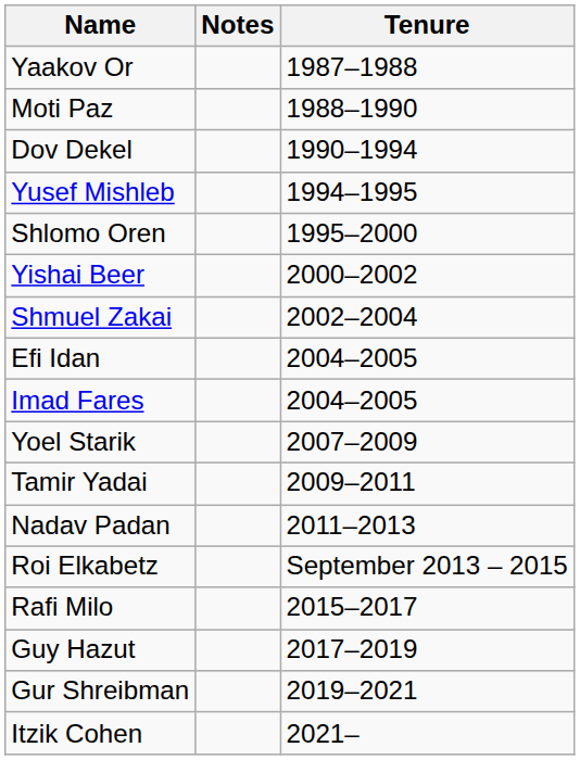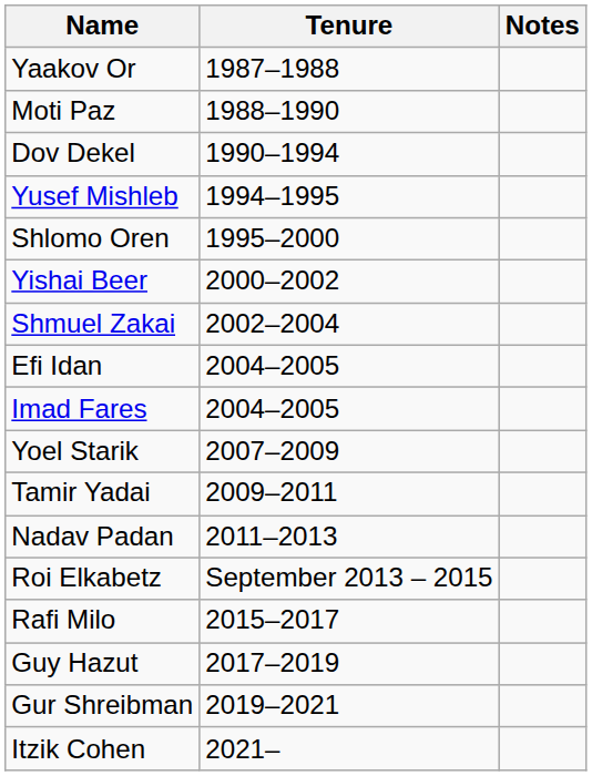 <table class="wikitable">
 <tr>
 <th>Name</th>
+<th>Tenure</th>
 <th>Notes</th>
-<th>Tenure</th>
 </tr>
 <tr>
 <td>Yaakov Or</td>
+<td>1987–1988</td>
 <td></td>
-<td>1987–1988</td>
 </tr>
 <tr>
 <td>Moti Paz</td>
+<td>1988–1990</td>
 <td></td>
-<td>1988–1990</td>
 </tr>
 <tr>
 <td>Dov Dekel</td>
+<td>1990–1994</td>
 <td></td>
-<td>1990–1994</td>
 </tr>
 <tr>
 <td><a href='#'>Yusef Mishleb</a></td>
+<td>1994–1995</td>
 <td></td>
-<td>1994–1995</td>
 </tr>
 <tr>
 <td>Shlomo Oren</td>
+<td>1995–2000</td>
 <td></td>
-<td>1995–2000</td>
 </tr>
 <tr>
 <td><a href='#'>Yishai Beer</a></td>
+<td>2000–2002</td>
 <td></td>
-<td>2000–2002</td>
 </tr>
 <tr>
 <td><a href='#'>Shmuel Zakai</a></td>
+<td>2002–2004</td>
 <td></td>
-<td>2002–2004</td>
 </tr>
 <tr>
 <td>Efi Idan</td>
+<td>2004–2005</td>
 <td></td>
-<td>2004–2005</td>
 </tr>
 <tr>
 <td><a href='#'>Imad Fares</a></td>
+<td>2004–2005</td>
 <td></td>
-<td>2004–2005</td>
 </tr>
 <tr>
 <td>Yoel Starik</td>
+<td>2007–2009</td>
 <td></td>
-<td>2007–2009</td>
 </tr>
 <tr>
 <td>Tamir Yadai</td>
+<td>2009–2011</td>
 <td></td>
-<td>2009–2011</td>
 </tr>
 <tr>
 <td>Nadav Padan</td>
+<td>2011–2013</td>
 <td></td>
-<td>2011–2013</td>
 </tr>
 <tr>
 <td>Roi Elkabetz</td>
+<td>September 2013 – 2015</td>
 <td></td>
-<td>September 2013 – 2015</td>
 </tr>
 <tr>
 <td>Rafi Milo</td>
+<td>2015–2017</td>
 <td></td>
-<td>2015–2017</td>
 </tr>
 <tr>
 <td>Guy Hazut</td>
+<td>2017–2019</td>
 <td></td>
-<td>2017–2019</td>
 </tr>
 <tr>
 <td>Gur Shreibman</td>
+<td>2019–2021</td>
 <td></td>
-<td>2019–2021</td>
 </tr>
 <tr>
 <td>Itzik Cohen</td>
+<td>2021–</td>
 <td></td>
-<td>2021–</td>
 </tr>
 </table>
